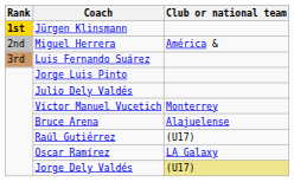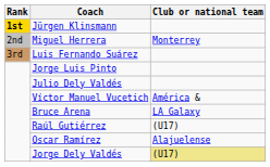 <table class="wikitable">
 <tr>
 <th>Rank</th>
 <th>Coach</th>
 <th>Club or national team</th>
 </tr>
 <tr>
 <td scope=col style="background-color: gold"><strong>1st</strong></td>
 <td> <a href='#'>Jürgen Klinsmann</a></td>
 <td></td>
 </tr>
 <tr>
 <td scope=col style="background-color: silver">2nd</td>
 <td> <a href='#'>Miguel Herrera</a></td>
-<td> <a href='#'>América</a> & </td>
+<td> <a href='#'>Monterrey</a></td>
 </tr>
 <tr>
 <td scope=col style="background-color: #cc9966">3rd</td>
 <td> <a href='#'>Luis Fernando Suárez</a></td>
 <td></td>
 </tr>
 <tr>
 <td rowspan="7"></td>
 <td> <a href='#'>Jorge Luis Pinto</a></td>
 <td></td>
 </tr>
 <tr>
 <td> <a href='#'>Julio Dely Valdés</a></td>
 <td></td>
 </tr>
 <tr>
 <td> <a href='#'>Víctor Manuel Vucetich</a></td>
-<td> <a href='#'>Monterrey</a></td>
+<td> <a href='#'>América</a> & </td>
 </tr>
 <tr>
 <td> <a href='#'>Bruce Arena</a></td>
-<td> <a href='#'>Alajuelense</a></td>
+<td> <a href='#'>LA Galaxy</a></td>
 </tr>
 <tr>
 <td> <a href='#'>Raúl Gutiérrez</a></td>
 <td> (U17)</td>
 </tr>
 <tr>
 <td> <a href='#'>Oscar Ramírez</a></td>
-<td> <a href='#'>LA Galaxy</a></td>
+<td> <a href='#'>Alajuelense</a></td>
 </tr>
 <tr>
 <td> <a href='#'>Jorge Dely Valdés</a></td>
 <td style="background: khaki;"> (U17)</td>
 </tr>
 </table>
